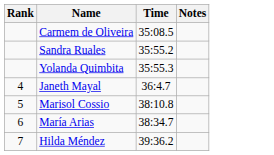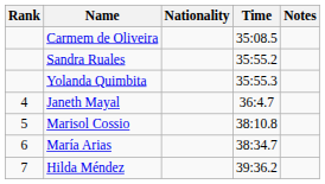 <table class="wikitable sortable" style="text-align:center">
 <tr>
 <th>Rank</th>
 <th>Name</th>
+<th>Nationality</th>
 <th>Time</th>
 <th>Notes</th>
 </tr>
 <tr>
 <td></td>
 <td align=left><a href='#'>Carmem de Oliveira</a></td>
+<td align=left></td>
 <td>35:08.5</td>
 <td></td>
 </tr>
 <tr>
 <td></td>
 <td align=left><a href='#'>Sandra Ruales</a></td>
+<td align=left></td>
 <td>35:55.2</td>
 <td></td>
 </tr>
 <tr>
 <td></td>
 <td align=left><a href='#'>Yolanda Quimbita</a></td>
+<td align=left></td>
 <td>35:55.3</td>
 <td></td>
 </tr>
 <tr>
 <td>4</td>
 <td align=left><a href='#'>Janeth Mayal</a></td>
+<td align=left></td>
 <td>36:4.7</td>
 <td></td>
 </tr>
 <tr>
 <td>5</td>
 <td align=left><a href='#'>Marisol Cossio</a></td>
+<td align=left></td>
 <td>38:10.8</td>
 <td></td>
 </tr>
 <tr>
 <td>6</td>
 <td align=left><a href='#'>María Arias</a></td>
+<td align=left></td>
 <td>38:34.7</td>
 <td></td>
 </tr>
 <tr>
 <td>7</td>
 <td align=left><a href='#'>Hilda Méndez</a></td>
+<td align=left></td>
 <td>39:36.2</td>
 <td></td>
 </tr>
 </table>
